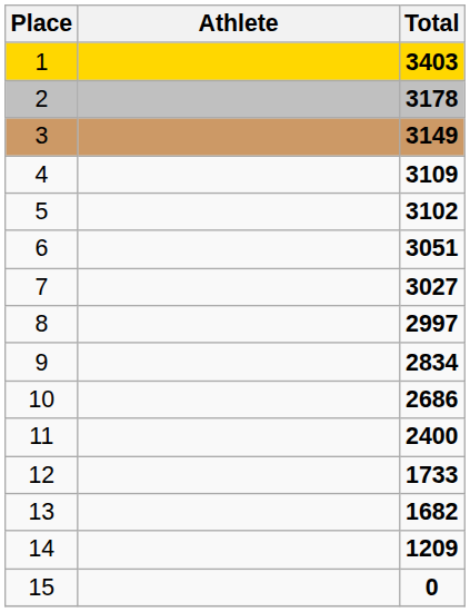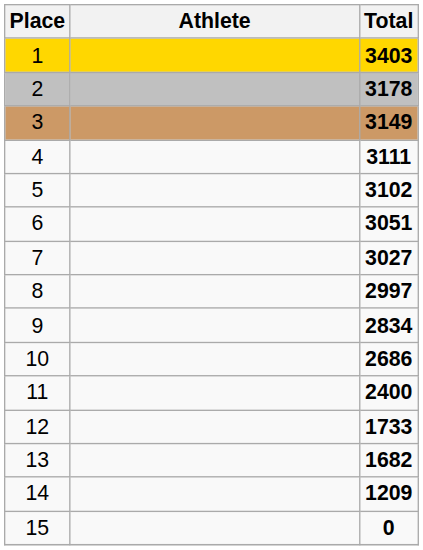 <table class="wikitable" style="text-align:center">
 <tr>
 <th>Place</th>
 <th width=210>Athlete</th>
 <th>Total</th>
 </tr>
 <tr bgcolor=gold>
 <td>1</td>
 <td align=left></td>
 <td><strong>3403</strong></td>
 </tr>
 <tr bgcolor=silver>
 <td>2</td>
 <td align=left></td>
 <td><strong>3178</strong></td>
 </tr>
 <tr bgcolor=cc9966>
 <td>3</td>
 <td align=left></td>
 <td><strong>3149</strong></td>
 </tr>
 <tr>
 <td>4</td>
 <td align=left></td>
-<td><strong>3109</strong></td>
+<td><strong>3111</strong></td>
 </tr>
 <tr>
 <td>5</td>
 <td align=left></td>
 <td><strong>3102</strong></td>
 </tr>
 <tr>
 <td>6</td>
 <td align=left></td>
 <td><strong>3051</strong></td>
 </tr>
 <tr>
 <td>7</td>
 <td align=left></td>
 <td><strong>3027</strong></td>
 </tr>
 <tr>
 <td>8</td>
 <td align=left></td>
 <td><strong>2997</strong></td>
 </tr>
 <tr>
 <td>9</td>
 <td align=left></td>
 <td><strong>2834</strong></td>
 </tr>
 <tr>
 <td>10</td>
 <td align=left></td>
 <td><strong>2686</strong></td>
 </tr>
 <tr>
 <td>11</td>
 <td align=left></td>
 <td><strong>2400</strong></td>
 </tr>
 <tr>
 <td>12</td>
 <td align=left></td>
 <td><strong>1733</strong></td>
 </tr>
 <tr>
 <td>13</td>
 <td align=left></td>
 <td><strong>1682</strong></td>
 </tr>
 <tr>
 <td>14</td>
 <td align=left></td>
 <td><strong>1209</strong></td>
 </tr>
 <tr>
 <td>15</td>
 <td align=left></td>
 <td><strong>0</strong></td>
 </tr>
 <tr>
 </tr>
 </table>
